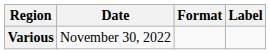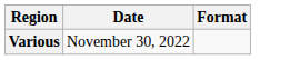 <table class="wikitable plainrowheaders">
 <tr>
 <th scope="col">Region</th>
 <th scope="col">Date</th>
 <th scope="col">Format</th>
-<th scope="col">Label</th>
 </tr>
 <tr>
 <th scope="row">Various</th>
 <td>November 30, 2022</td>
 <td></td>
-<td></td>
 </tr>
 </table>
